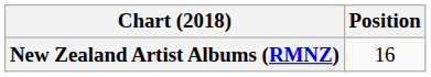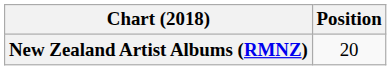 <table class="wikitable sortable plainrowheaders" style="text-align:center">
 <tr>
 <th scope="col">Chart (2018)</th>
 <th scope="col">Position</th>
 </tr>
 <tr>
 <th scope="row">New Zealand Artist Albums (<a href='#'>RMNZ</a>)</th>
-<td>16</td>
+<td>20</td>
 </tr>
 </table>
